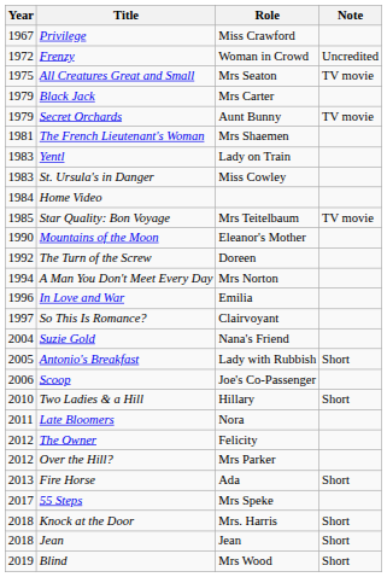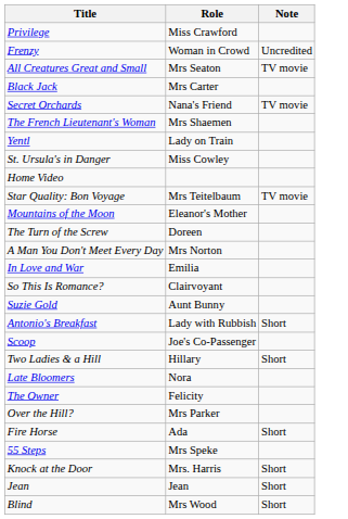 <table class="wikitable">
 <tr>
-<th>Year</th>
 <th>Title</th>
 <th>Role</th>
 <th>Note</th>
 </tr>
 <tr>
-<td>1967</td>
 <td><em><a href='#'>Privilege</a></em></td>
 <td>Miss Crawford</td>
 <td></td>
 </tr>
 <tr>
-<td>1972</td>
 <td><em><a href='#'>Frenzy</a></em></td>
 <td>Woman in Crowd</td>
 <td>Uncredited</td>
 </tr>
 <tr>
-<td>1975</td>
 <td><em><a href='#'>All Creatures Great and Small</a></em></td>
 <td>Mrs Seaton</td>
 <td>TV movie</td>
 </tr>
 <tr>
-<td>1979</td>
 <td><em><a href='#'>Black Jack</a></em></td>
 <td>Mrs Carter</td>
 <td></td>
 </tr>
 <tr>
-<td>1979</td>
 <td><em><a href='#'>Secret Orchards</a></em></td>
-<td>Aunt Bunny</td>
+<td>Nana's Friend</td>
 <td>TV movie</td>
 </tr>
 <tr>
-<td>1981</td>
 <td><em><a href='#'>The French Lieutenant's Woman</a></em></td>
 <td>Mrs Shaemen</td>
 <td></td>
 </tr>
 <tr>
-<td>1983</td>
 <td><em><a href='#'>Yentl</a></em></td>
 <td>Lady on Train</td>
 <td></td>
 </tr>
 <tr>
-<td>1983</td>
 <td><em>St. Ursula's in Danger</em></td>
 <td>Miss Cowley</td>
 <td></td>
 </tr>
 <tr>
-<td>1984</td>
 <td><em>Home Video</em></td>
 <td></td>
 <td></td>
 </tr>
 <tr>
-<td>1985</td>
 <td><em>Star Quality: Bon Voyage</em></td>
 <td>Mrs Teitelbaum</td>
 <td>TV movie</td>
 </tr>
 <tr>
-<td>1990</td>
 <td><em><a href='#'>Mountains of the Moon</a></em></td>
 <td>Eleanor's Mother</td>
 <td></td>
 </tr>
 <tr>
-<td>1992</td>
 <td><em>The Turn of the Screw</em></td>
 <td>Doreen</td>
 <td></td>
 </tr>
 <tr>
-<td>1994</td>
 <td><em>A Man You Don't Meet Every Day</em></td>
 <td>Mrs Norton</td>
 <td></td>
 </tr>
 <tr>
-<td>1996</td>
 <td><em><a href='#'>In Love and War</a></em></td>
 <td>Emilia</td>
 <td></td>
 </tr>
 <tr>
-<td>1997</td>
 <td><em>So This Is Romance?</em></td>
 <td>Clairvoyant</td>
 <td></td>
 </tr>
 <tr>
-<td>2004</td>
 <td><em><a href='#'>Suzie Gold</a></em></td>
-<td>Nana's Friend</td>
+<td>Aunt Bunny</td>
 <td></td>
 </tr>
 <tr>
-<td>2005</td>
 <td><em><a href='#'>Antonio's Breakfast</a></em></td>
 <td>Lady with Rubbish</td>
 <td>Short</td>
 </tr>
 <tr>
-<td>2006</td>
 <td><em><a href='#'>Scoop</a></em></td>
 <td>Joe's Co-Passenger</td>
 <td></td>
 </tr>
 <tr>
-<td>2010</td>
 <td><em>Two Ladies & a Hill</em></td>
 <td>Hillary</td>
 <td>Short</td>
 </tr>
 <tr>
-<td>2011</td>
 <td><em><a href='#'>Late Bloomers</a></em></td>
 <td>Nora</td>
 <td></td>
 </tr>
 <tr>
-<td>2012</td>
 <td><em><a href='#'>The Owner</a></em></td>
 <td>Felicity</td>
 <td></td>
 </tr>
 <tr>
-<td>2012</td>
 <td><em>Over the Hill?</em></td>
 <td>Mrs Parker</td>
 <td></td>
 </tr>
 <tr>
-<td>2013</td>
 <td><em>Fire Horse</em></td>
 <td>Ada</td>
 <td>Short</td>
 </tr>
 <tr>
-<td>2017</td>
 <td><em><a href='#'>55 Steps</a></em></td>
 <td>Mrs Speke</td>
 <td></td>
 </tr>
 <tr>
-<td>2018</td>
 <td><em>Knock at the Door</em></td>
 <td>Mrs. Harris</td>
 <td>Short</td>
 </tr>
 <tr>
-<td>2018</td>
 <td><em>Jean</em></td>
 <td>Jean</td>
 <td>Short</td>
 </tr>
 <tr>
-<td>2019</td>
 <td><em>Blind</em></td>
 <td>Mrs Wood</td>
 <td>Short</td>
 </tr>
 </table>
